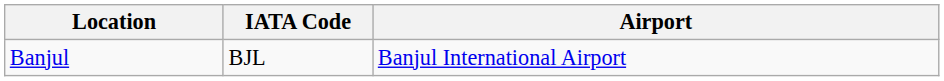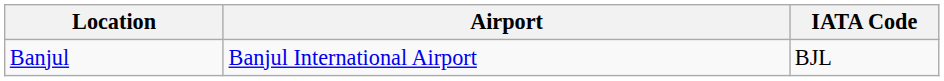 <table class="wikitable">
 <tr>
 <th scope="col" style="width:150px;">Location</th>
+<th scope="col" style="width:400px;">Airport</th>
 <th scope="col" style="width:100px;">IATA Code</th>
-<th scope="col" style="width:400px;">Airport</th>
 </tr>
 <tr>
 <td><a href='#'>Banjul</a></td>
+<td><a href='#'>Banjul International Airport</a></td>
 <td>BJL</td>
-<td><a href='#'>Banjul International Airport</a></td>
 </tr>
 </table>
